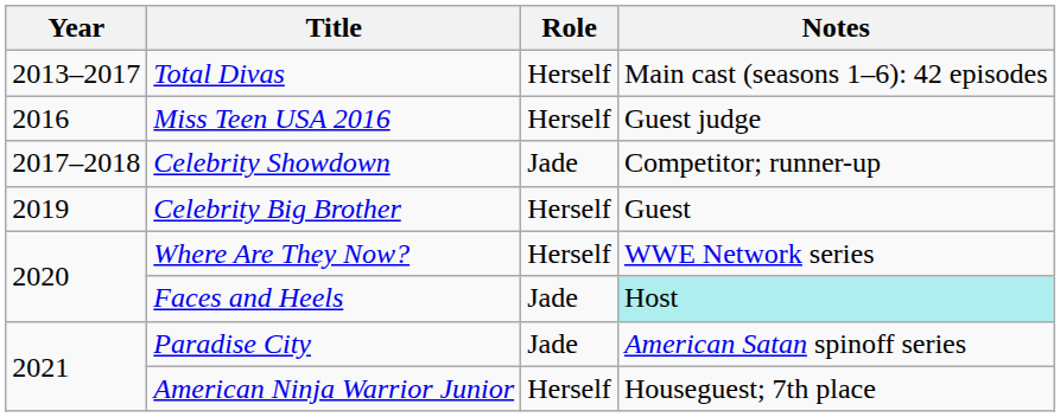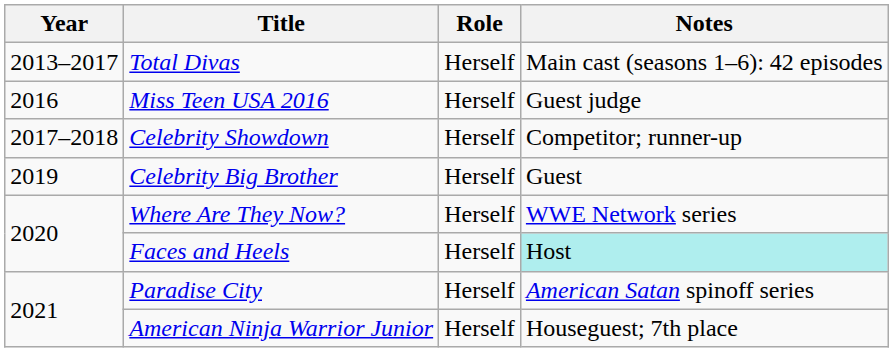 <table class="wikitable sortable">
 <tr>
 <th>Year</th>
 <th>Title</th>
 <th>Role</th>
 <th class="unsortable">Notes</th>
 </tr>
 <tr>
 <td>2013–2017</td>
 <td><em><a href='#'>Total Divas</a></em></td>
 <td>Herself</td>
 <td>Main cast (seasons 1–6): 42 episodes</td>
 </tr>
 <tr>
 <td>2016</td>
 <td><em><a href='#'>Miss Teen USA 2016</a></em></td>
 <td>Herself</td>
 <td>Guest judge</td>
 </tr>
 <tr>
 <td>2017–2018</td>
 <td><em><a href='#'>Celebrity Showdown</a></em></td>
-<td>Jade</td>
+<td>Herself</td>
 <td>Competitor; runner-up</td>
 </tr>
 <tr>
 <td>2019</td>
 <td><em><a href='#'>Celebrity Big Brother</a></em></td>
 <td>Herself</td>
 <td>Guest</td>
 </tr>
 <tr>
 <td rowspan= "2">2020</td>
 <td><em><a href='#'>Where Are They Now?</a></em></td>
 <td>Herself</td>
 <td><a href='#'>WWE Network</a> series</td>
 </tr>
 <tr>
 <td><em><a href='#'>Faces and Heels</a></em></td>
-<td>Jade</td>
+<td>Herself</td>
 <td style="background: paleturquoise;">Host</td>
 </tr>
 <tr>
 <td rowspan= "2">2021</td>
 <td><em><a href='#'>Paradise City</a></em></td>
-<td>Jade</td>
+<td>Herself</td>
 <td><em><a href='#'>American Satan</a></em> spinoff series</td>
 </tr>
 <tr>
 <td><em><a href='#'>American Ninja Warrior Junior</a></em></td>
 <td>Herself</td>
 <td>Houseguest; 7th place</td>
 </tr>
 </table>
